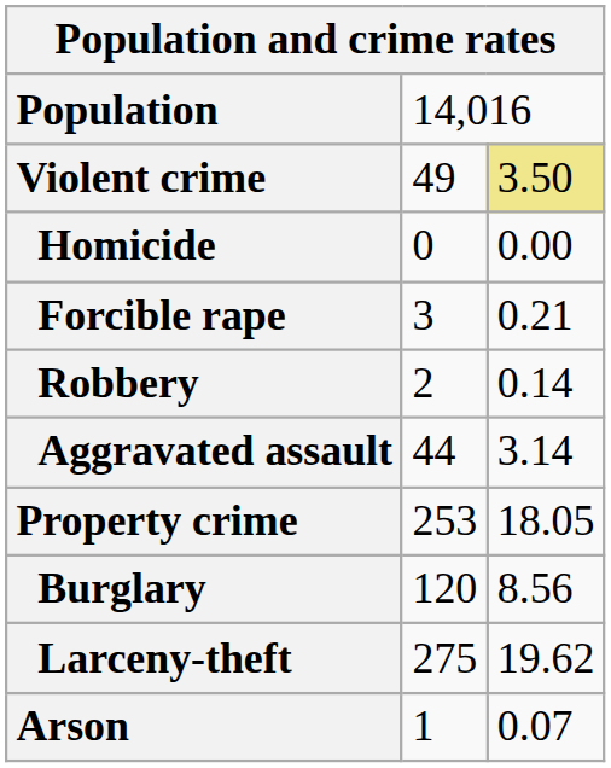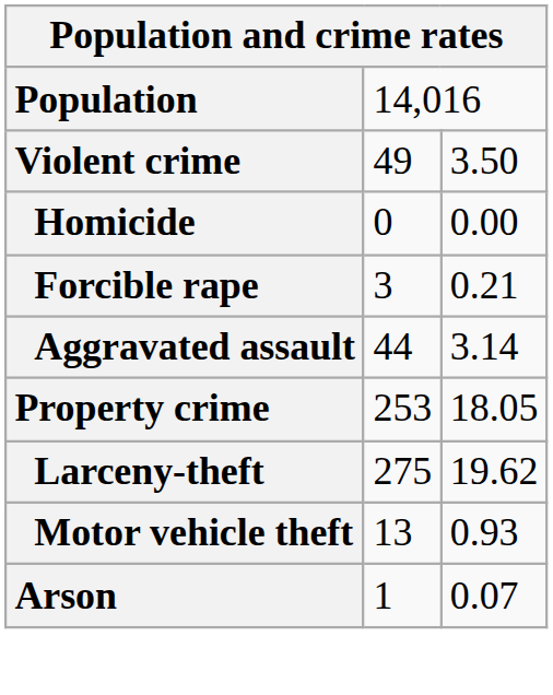 <table class="wikitable collapsible collapsed">
 <tr>
 <th colspan="3">Population and crime rates</th>
 </tr>
 <tr>
 <th scope="row" style="text-align: left;">Population</th>
 <td colspan="2">14,016</td>
 </tr>
 <tr>
 <th scope="row" style="text-align: left;">Violent crime</th>
 <td>49</td>
-<td style="background: khaki;">3.50</td>
+<td>3.50</td>
 </tr>
 <tr>
 <th scope="row" style="text-align: left;">  Homicide</th>
 <td>0</td>
 <td>0.00</td>
 </tr>
 <tr>
 <th scope="row" style="text-align: left;">  Forcible rape</th>
 <td>3</td>
 <td>0.21</td>
 </tr>
 <tr>
-<th scope="row" style="text-align: left;">  Robbery</th>
-<td>2</td>
-<td>0.14</td>
-</tr>
-<tr>
 <th scope="row" style="text-align: left;">  Aggravated assault</th>
 <td>44</td>
 <td>3.14</td>
 </tr>
 <tr>
 <th scope="row" style="text-align: left;">Property crime</th>
 <td>253</td>
 <td>18.05</td>
 </tr>
 <tr>
-<th scope="row" style="text-align: left;">  Burglary</th>
-<td>120</td>
-<td>8.56</td>
-</tr>
-<tr>
 <th scope="row" style="text-align: left;">  Larceny-theft</th>
 <td>275</td>
 <td>19.62</td>
+</tr>
+<tr>
+<th scope="row" style="text-align: left;">  Motor vehicle theft</th>
+<td>13</td>
+<td>0.93</td>
 </tr>
 <tr>
 <th scope="row" style="text-align: left;">Arson</th>
 <td>1</td>
 <td>0.07</td>
 </tr>
 </table>
